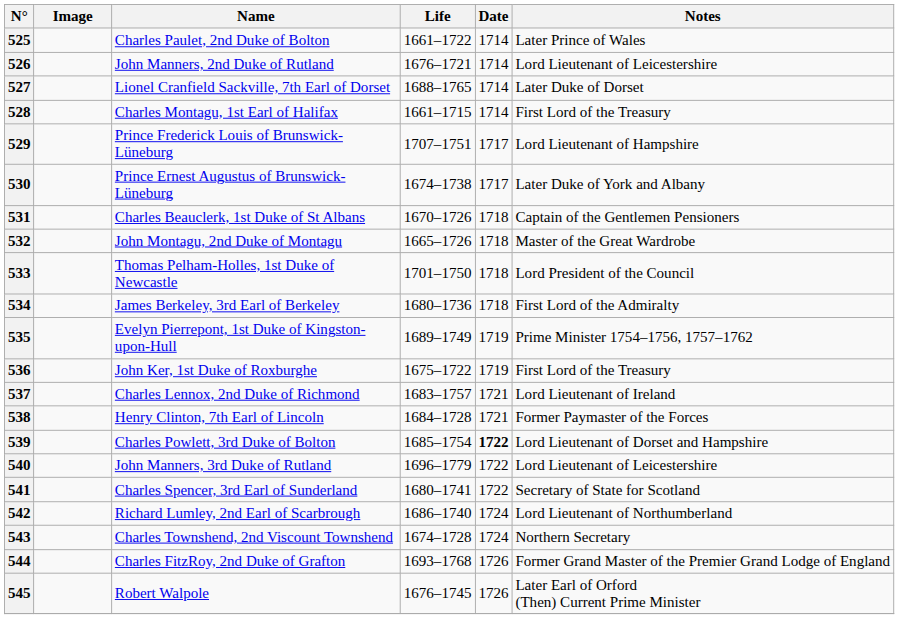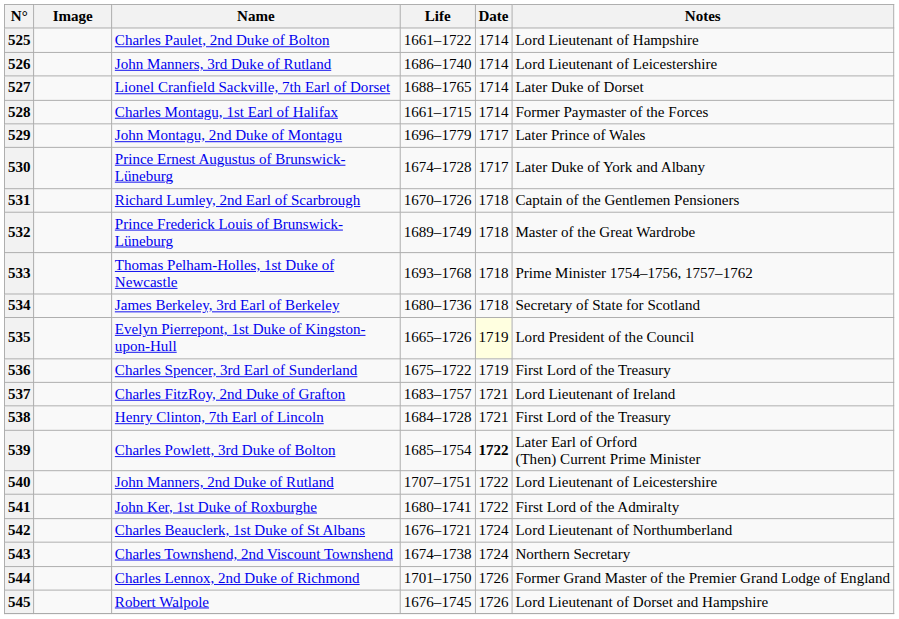 <table class="wikitable">
 <tr>
 <th>N°</th>
 <th style="width: 75px;">Image</th>
 <th style="width: 300px;">Name</th>
 <th>Life</th>
 <th>Date</th>
 <th>Notes</th>
 </tr>
 <tr id="George I">
 <th>525</th>
 <td></td>
 <td><a href='#'>Charles Paulet, 2nd Duke of Bolton</a></td>
 <td>1661–1722</td>
 <td>1714</td>
-<td>Later Prince of Wales</td>
+<td>Lord Lieutenant of Hampshire</td>
 </tr>
 <tr>
 <th>526</th>
 <td></td>
-<td><a href='#'>John Manners, 2nd Duke of Rutland</a></td>
-<td>1676–1721</td>
+<td><a href='#'>John Manners, 3rd Duke of Rutland</a></td>
+<td>1686–1740</td>
 <td>1714</td>
 <td>Lord Lieutenant of Leicestershire</td>
 </tr>
 <tr>
 <th>527</th>
 <td></td>
 <td><a href='#'>Lionel Cranfield Sackville, 7th Earl of Dorset</a></td>
 <td>1688–1765</td>
 <td>1714</td>
 <td>Later Duke of Dorset</td>
 </tr>
 <tr>
 <th>528</th>
 <td></td>
 <td><a href='#'>Charles Montagu, 1st Earl of Halifax</a></td>
 <td>1661–1715</td>
 <td>1714</td>
-<td>First Lord of the Treasury</td>
+<td>Former Paymaster of the Forces</td>
 </tr>
 <tr>
 <th>529</th>
 <td></td>
-<td><a href='#'>Prince Frederick Louis of Brunswick-Lüneburg</a></td>
-<td>1707–1751</td>
+<td><a href='#'>John Montagu, 2nd Duke of Montagu</a></td>
+<td>1696–1779</td>
 <td>1717</td>
-<td>Lord Lieutenant of Hampshire</td>
+<td>Later Prince of Wales</td>
 </tr>
 <tr>
 <th>530</th>
 <td></td>
 <td><a href='#'>Prince Ernest Augustus of Brunswick-Lüneburg</a></td>
-<td>1674–1738</td>
+<td>1674–1728</td>
 <td>1717</td>
 <td>Later Duke of York and Albany</td>
 </tr>
 <tr>
 <th>531</th>
 <td></td>
-<td><a href='#'>Charles Beauclerk, 1st Duke of St Albans</a></td>
+<td><a href='#'>Richard Lumley, 2nd Earl of Scarbrough</a></td>
 <td>1670–1726</td>
 <td>1718</td>
 <td>Captain of the Gentlemen Pensioners</td>
 </tr>
 <tr>
 <th>532</th>
 <td></td>
-<td><a href='#'>John Montagu, 2nd Duke of Montagu</a></td>
-<td>1665–1726</td>
+<td><a href='#'>Prince Frederick Louis of Brunswick-Lüneburg</a></td>
+<td>1689–1749</td>
 <td>1718</td>
 <td>Master of the Great Wardrobe</td>
 </tr>
 <tr>
 <th>533</th>
 <td></td>
 <td><a href='#'>Thomas Pelham-Holles, 1st Duke of Newcastle</a></td>
-<td>1701–1750</td>
+<td>1693–1768</td>
 <td>1718</td>
-<td>Lord President of the Council</td>
+<td>Prime Minister 1754–1756, 1757–1762</td>
 </tr>
 <tr>
 <th>534</th>
 <td></td>
 <td><a href='#'>James Berkeley, 3rd Earl of Berkeley</a></td>
 <td>1680–1736</td>
 <td>1718</td>
-<td>First Lord of the Admiralty</td>
+<td>Secretary of State for Scotland</td>
 </tr>
 <tr>
 <th>535</th>
 <td></td>
 <td><a href='#'>Evelyn Pierrepont, 1st Duke of Kingston-upon-Hull</a></td>
-<td>1689–1749</td>
-<td>1719</td>
-<td>Prime Minister 1754–1756, 1757–1762</td>
+<td>1665–1726</td>
+<td style="background: lightyellow;">1719</td>
+<td>Lord President of the Council</td>
 </tr>
 <tr>
 <th>536</th>
 <td></td>
-<td><a href='#'>John Ker, 1st Duke of Roxburghe</a></td>
+<td><a href='#'>Charles Spencer, 3rd Earl of Sunderland</a></td>
 <td>1675–1722</td>
 <td>1719</td>
 <td>First Lord of the Treasury</td>
 </tr>
 <tr>
 <th>537</th>
 <td></td>
-<td><a href='#'>Charles Lennox, 2nd Duke of Richmond</a></td>
+<td><a href='#'>Charles FitzRoy, 2nd Duke of Grafton</a></td>
 <td>1683–1757</td>
 <td>1721</td>
 <td>Lord Lieutenant of Ireland</td>
 </tr>
 <tr>
 <th>538</th>
 <td></td>
 <td><a href='#'>Henry Clinton, 7th Earl of Lincoln</a></td>
 <td>1684–1728</td>
 <td>1721</td>
-<td>Former Paymaster of the Forces</td>
+<td>First Lord of the Treasury</td>
 </tr>
 <tr>
 <th>539</th>
 <td></td>
 <td><a href='#'>Charles Powlett, 3rd Duke of Bolton</a></td>
 <td>1685–1754</td>
 <td><strong>1722</strong></td>
-<td>Lord Lieutenant of Dorset and Hampshire</td>
+<td>Later Earl of Orford<br>(Then) Current Prime Minister</td>
 </tr>
 <tr>
 <th>540</th>
 <td></td>
-<td><a href='#'>John Manners, 3rd Duke of Rutland</a></td>
-<td>1696–1779</td>
+<td><a href='#'>John Manners, 2nd Duke of Rutland</a></td>
+<td>1707–1751</td>
 <td>1722</td>
 <td>Lord Lieutenant of Leicestershire</td>
 </tr>
 <tr>
 <th>541</th>
 <td></td>
-<td><a href='#'>Charles Spencer, 3rd Earl of Sunderland</a></td>
+<td><a href='#'>John Ker, 1st Duke of Roxburghe</a></td>
 <td>1680–1741</td>
 <td>1722</td>
-<td>Secretary of State for Scotland</td>
+<td>First Lord of the Admiralty</td>
 </tr>
 <tr>
 <th>542</th>
 <td></td>
-<td><a href='#'>Richard Lumley, 2nd Earl of Scarbrough</a></td>
-<td>1686–1740</td>
+<td><a href='#'>Charles Beauclerk, 1st Duke of St Albans</a></td>
+<td>1676–1721</td>
 <td>1724</td>
 <td>Lord Lieutenant of Northumberland</td>
 </tr>
 <tr>
 <th>543</th>
 <td></td>
 <td><a href='#'>Charles Townshend, 2nd Viscount Townshend</a></td>
-<td>1674–1728</td>
+<td>1674–1738</td>
 <td>1724</td>
 <td>Northern Secretary</td>
 </tr>
 <tr>
 <th>544</th>
 <td></td>
-<td><a href='#'>Charles FitzRoy, 2nd Duke of Grafton</a></td>
-<td>1693–1768</td>
+<td><a href='#'>Charles Lennox, 2nd Duke of Richmond</a></td>
+<td>1701–1750</td>
 <td>1726</td>
 <td>Former Grand Master of the Premier Grand Lodge of England</td>
 </tr>
 <tr>
 <th>545</th>
 <td></td>
 <td><a href='#'>Robert Walpole</a></td>
 <td>1676–1745</td>
 <td>1726</td>
-<td>Later Earl of Orford<br>(Then) Current Prime Minister</td>
+<td>Lord Lieutenant of Dorset and Hampshire</td>
 </tr>
 <tr>
 </tr>
 </table>
